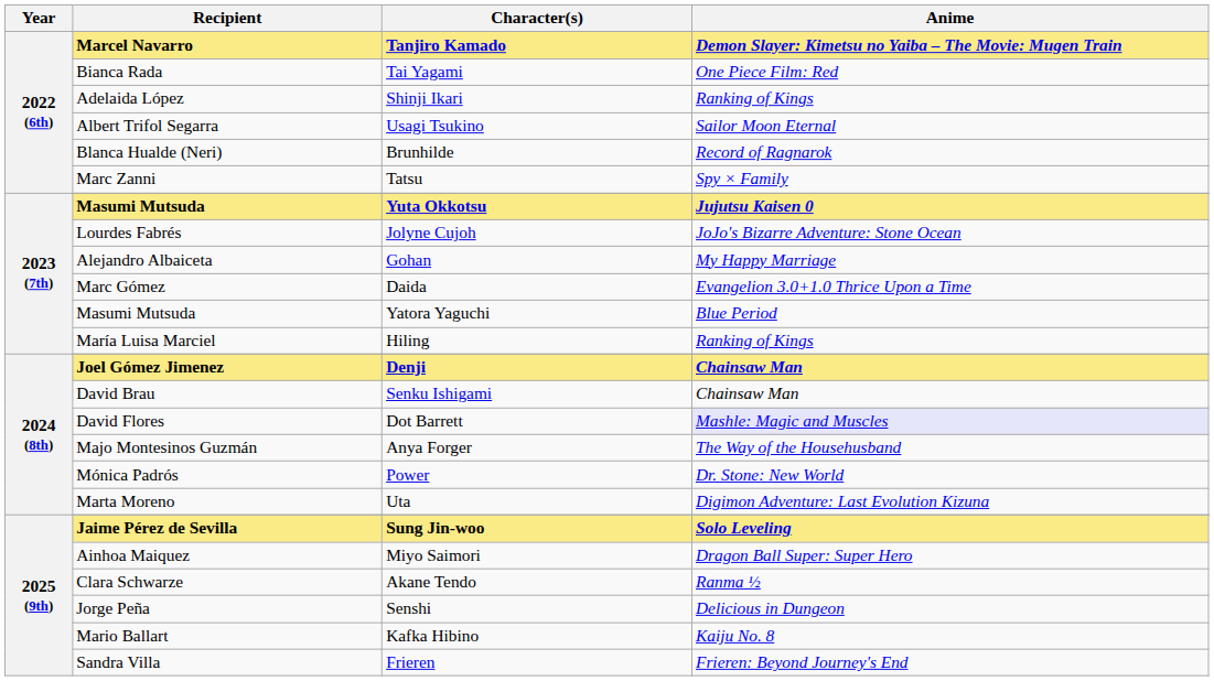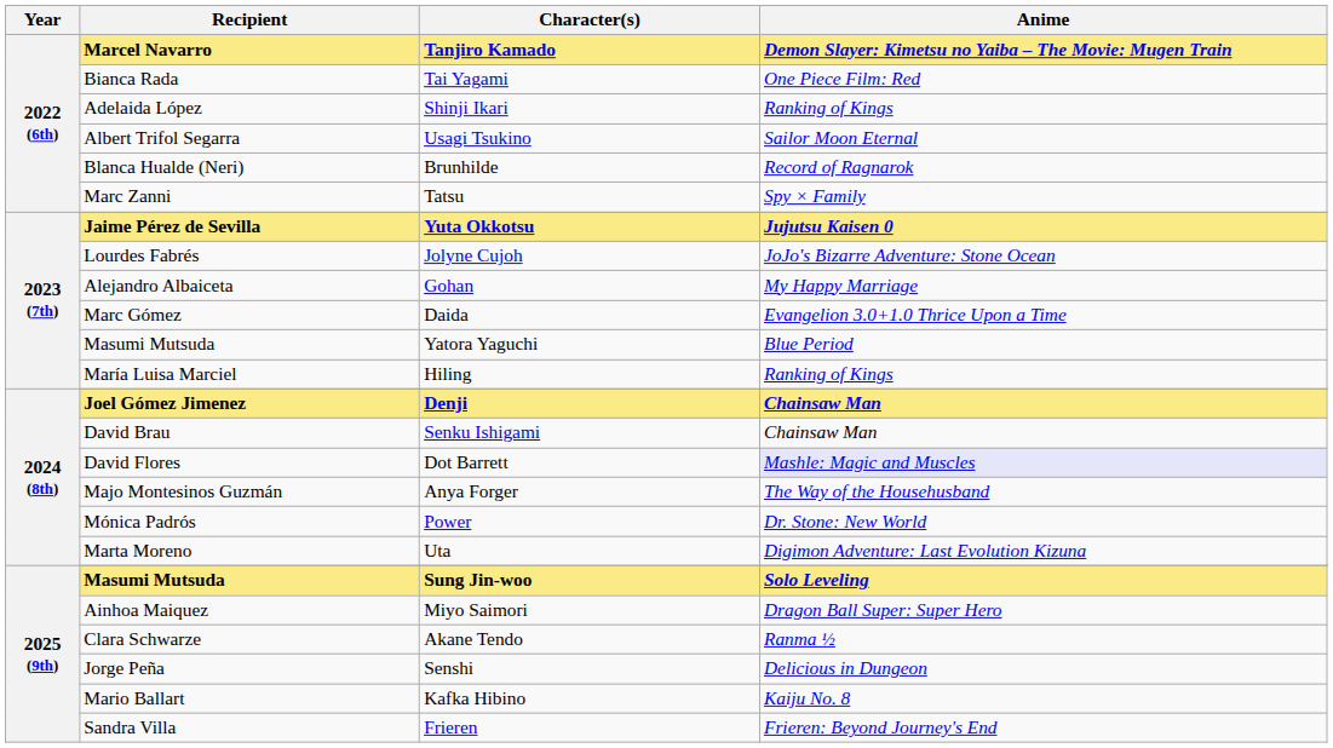 <table class="wikitable" style="width:90%;">
 <tr>
 <th style="width:3%;">Year</th>
 <th style="width:15%;">Recipient</th>
 <th style="width:15%;">Character(s)</th>
 <th style="width:25%;">Anime</th>
 </tr>
 <tr>
 <th rowspan="7" style="text-align:center;">2022 <br><small>(<a href='#'>6th</a>)</small><br></th>
 </tr>
 <tr style="background:#FAEB86;">
 <td><strong>Marcel Navarro</strong></td>
 <td><strong><a href='#'>Tanjiro Kamado</a></strong></td>
 <td><strong><em><a href='#'>Demon Slayer: Kimetsu no Yaiba – The Movie: Mugen Train</a></em></strong></td>
 </tr>
 <tr>
 <td>Bianca Rada</td>
 <td><a href='#'>Tai Yagami</a></td>
 <td><em><a href='#'>One Piece Film: Red</a></em></td>
 </tr>
 <tr>
 <td>Adelaida López</td>
 <td><a href='#'>Shinji Ikari</a></td>
 <td><em><a href='#'>Ranking of Kings</a></em> </td>
 </tr>
 <tr>
 <td>Albert Trifol Segarra</td>
 <td><a href='#'>Usagi Tsukino</a></td>
 <td><em><a href='#'>Sailor Moon Eternal</a></em></td>
 </tr>
 <tr>
 <td>Blanca Hualde (Neri)</td>
 <td>Brunhilde</td>
 <td><em><a href='#'>Record of Ragnarok</a></em></td>
 </tr>
 <tr>
 <td>Marc Zanni</td>
 <td>Tatsu</td>
 <td><em><a href='#'>Spy × Family</a></em> </td>
 </tr>
 <tr>
 <th rowspan="7" style="text-align:center;">2023 <br><small>(<a href='#'>7th</a>)</small><br></th>
 </tr>
 <tr style="background:#FAEB86;">
-<td><strong>Masumi Mutsuda</strong></td>
+<td><strong>Jaime Pérez de Sevilla</strong></td>
 <td><strong><a href='#'>Yuta Okkotsu</a></strong></td>
 <td><strong><em><a href='#'>Jujutsu Kaisen 0</a></em></strong></td>
 </tr>
 <tr>
 <td>Lourdes Fabrés</td>
 <td><a href='#'>Jolyne Cujoh</a></td>
 <td><em><a href='#'>JoJo's Bizarre Adventure: Stone Ocean</a></em></td>
 </tr>
 <tr>
 <td>Alejandro Albaiceta</td>
 <td><a href='#'>Gohan</a></td>
 <td><em><a href='#'>My Happy Marriage</a></em></td>
 </tr>
 <tr>
 <td>Marc Gómez</td>
 <td>Daida</td>
 <td><em><a href='#'>Evangelion 3.0+1.0 Thrice Upon a Time</a></em></td>
 </tr>
 <tr>
 <td>Masumi Mutsuda</td>
 <td>Yatora Yaguchi</td>
 <td><em><a href='#'>Blue Period</a></em></td>
 </tr>
 <tr>
 <td>María Luisa Marciel</td>
 <td>Hiling</td>
 <td><em><a href='#'>Ranking of Kings</a></em> </td>
 </tr>
 <tr>
 <th rowspan="7" style="text-align:center;">2024 <br><small>(<a href='#'>8th</a>)</small><br></th>
 </tr>
 <tr style="background:#FAEB86;">
 <td><strong>Joel Gómez Jimenez</strong></td>
 <td><strong><a href='#'>Denji</a></strong></td>
 <td><strong><em><a href='#'>Chainsaw Man</a></em></strong></td>
 </tr>
 <tr>
 <td>David Brau</td>
 <td><a href='#'>Senku Ishigami</a></td>
 <td><em>Chainsaw Man</em></td>
 </tr>
 <tr>
 <td>David Flores</td>
 <td>Dot Barrett</td>
 <td style="background: lavender;"><em><a href='#'>Mashle: Magic and Muscles</a></em></td>
 </tr>
 <tr>
 <td>Majo Montesinos Guzmán</td>
 <td>Anya Forger</td>
 <td><em><a href='#'>The Way of the Househusband</a></em></td>
 </tr>
 <tr>
 <td>Mónica Padrós</td>
 <td><a href='#'>Power</a></td>
 <td><em><a href='#'>Dr. Stone: New World</a></em></td>
 </tr>
 <tr>
 <td>Marta Moreno</td>
 <td>Uta</td>
 <td><em><a href='#'>Digimon Adventure: Last Evolution Kizuna</a></em></td>
 </tr>
 <tr>
 <th rowspan="7" style="text-align:center;">2025 <br><small>(<a href='#'>9th</a>)</small><br></th>
 </tr>
 <tr style="background:#FAEB86;">
-<td><strong>Jaime Pérez de Sevilla</strong></td>
+<td><strong>Masumi Mutsuda</strong></td>
 <td><strong>Sung Jin-woo</strong></td>
 <td><strong><em><a href='#'>Solo Leveling</a></em></strong></td>
 </tr>
 <tr>
 <td>Ainhoa Maiquez</td>
 <td>Miyo Saimori</td>
 <td><em><a href='#'>Dragon Ball Super: Super Hero</a></em></td>
 </tr>
 <tr>
 <td>Clara Schwarze</td>
 <td>Akane Tendo</td>
 <td><em><a href='#'>Ranma ½</a></em></td>
 </tr>
 <tr>
 <td>Jorge Peña</td>
 <td>Senshi</td>
 <td><em><a href='#'>Delicious in Dungeon</a></em></td>
 </tr>
 <tr>
 <td>Mario Ballart</td>
 <td>Kafka Hibino</td>
 <td><em><a href='#'>Kaiju No. 8</a></em></td>
 </tr>
 <tr>
 <td>Sandra Villa</td>
 <td><a href='#'>Frieren</a></td>
 <td><em><a href='#'>Frieren: Beyond Journey's End</a></em></td>
 </tr>
 </table>
